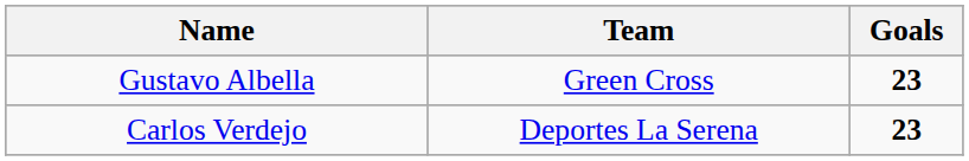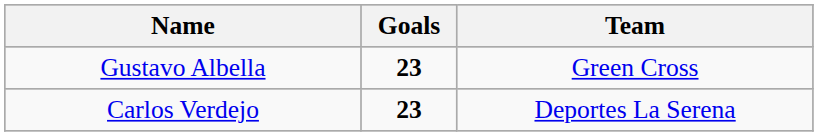 <table class="wikitable" style="font-size:95%; text-align:center;">
 <tr>
 <th width="205">Name</th>
+<th width="50">Goals</th>
 <th width="205">Team</th>
-<th width="50">Goals</th>
 </tr>
 <tr>
 <td> <a href='#'>Gustavo Albella</a></td>
+<td><strong>23</strong></td>
 <td><a href='#'>Green Cross</a></td>
-<td><strong>23</strong></td>
 </tr>
 <tr>
 <td> <a href='#'>Carlos Verdejo</a></td>
+<td><strong>23</strong></td>
 <td><a href='#'>Deportes La Serena</a></td>
-<td><strong>23</strong></td>
 </tr>
 </table>
